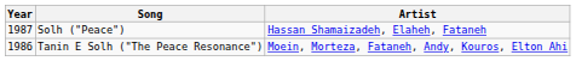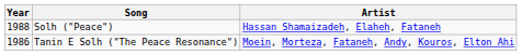 <table class="wikitable sortable">
 <tr>
 <th>Year</th>
 <th>Song</th>
 <th>Artist</th>
 </tr>
 <tr>
-<td>1987</td>
+<td>1988</td>
 <td>Solh ("Peace")</td>
 <td><a href='#'>Hassan Shamaizadeh</a>, <a href='#'>Elaheh</a>, <a href='#'>Fataneh</a></td>
 </tr>
 <tr>
 <td>1986</td>
 <td>Tanin E Solh ("The Peace Resonance")</td>
 <td><a href='#'>Moein</a>, <a href='#'>Morteza</a>, <a href='#'>Fataneh</a>, <a href='#'>Andy</a>, <a href='#'>Kouros</a>, <a href='#'>Elton Ahi</a></td>
 </tr>
 </table>
